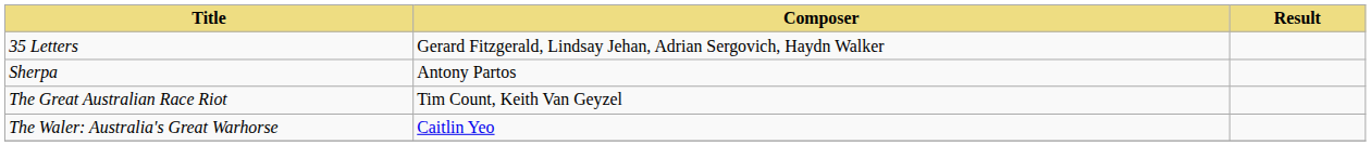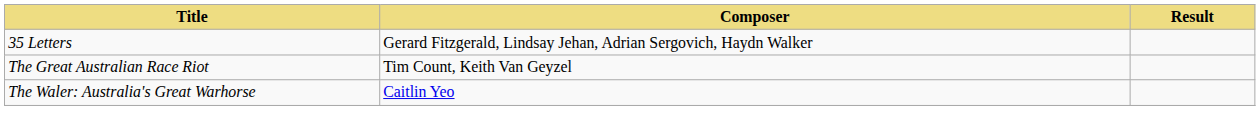 <table class="wikitable" width=100%>
 <tr>
 <th style="width:30%;background:#EEDD82;">Title</th>
 <th style="width:60%;background:#EEDD82;">Composer</th>
 <th style="width:10%;background:#EEDD82;">Result<br></th>
 </tr>
 <tr>
 <td><em>35 Letters</em></td>
 <td>Gerard Fitzgerald, Lindsay Jehan, Adrian Sergovich, Haydn Walker</td>
-<td></td>
-</tr>
-<tr>
-<td><em>Sherpa</em></td>
-<td>Antony Partos</td>
 <td></td>
 </tr>
 <tr>
 <td><em>The Great Australian Race Riot</em></td>
 <td>Tim Count, Keith Van Geyzel</td>
 <td></td>
 </tr>
 <tr>
 <td><em>The Waler: Australia's Great Warhorse</em></td>
 <td><a href='#'>Caitlin Yeo</a></td>
 <td></td>
 </tr>
 <tr>
 </tr>
 </table>
